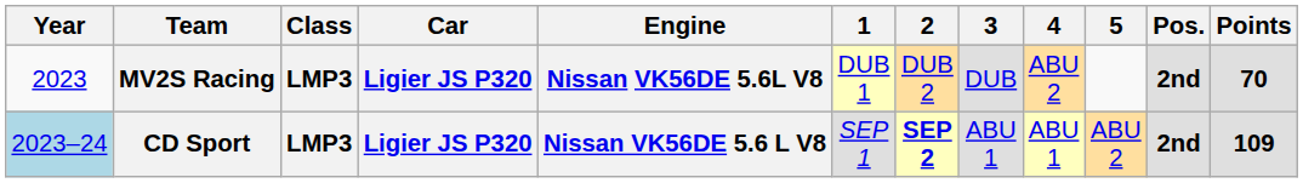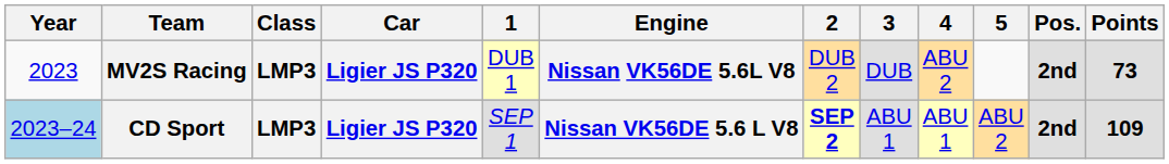 <table class="wikitable" style="text-align:center; font-size:90%">
 <tr>
 <th>Year</th>
 <th>Team</th>
 <th>Class</th>
 <th>Car</th>
+<th>1</th>
 <th>Engine</th>
-<th>1</th>
 <th>2</th>
 <th>3</th>
 <th>4</th>
 <th>5</th>
 <th>Pos.</th>
 <th>Points</th>
 </tr>
 <tr>
 <td><a href='#'>2023</a></td>
 <th>MV2S Racing</th>
 <th>LMP3</th>
 <th><a href='#'>Ligier JS P320</a></th>
+<td style="background:#FFFFBF;"><a href='#'>DUB<br>1</a><br></td>
 <th><a href='#'>Nissan</a> <a href='#'>VK56DE</a> 5.6L V8</th>
-<td style="background:#FFFFBF;"><a href='#'>DUB<br>1</a><br></td>
 <td style="background:#FFDF9F;"><a href='#'>DUB<br>2</a><br></td>
 <td style="background:#DFDFDF;"><a href='#'>DUB</a><br></td>
 <td style="background:#FFDF9F;"><a href='#'>ABU<br>2</a><br></td>
 <td></td>
 <th style="background:#DFDFDF;">2nd</th>
-<th style="background:#DFDFDF;">70</th>
+<th style="background:#DFDFDF;">73</th>
 </tr>
 <tr>
 <td style="background: lightblue;"><a href='#'>2023–24</a></td>
 <th>CD Sport</th>
 <th>LMP3</th>
 <th><a href='#'>Ligier JS P320</a></th>
+<td style="background:#DFDFDF;"><em><a href='#'>SEP<br>1</a></em><br></td>
 <th><a href='#'>Nissan VK56DE</a> 5.6 L V8</th>
-<td style="background:#DFDFDF;"><em><a href='#'>SEP<br>1</a></em><br></td>
 <td style="background:#FFFFBF;"><strong><a href='#'>SEP<br>2</a></strong><br></td>
 <td style="background:#DFDFDF;"><a href='#'>ABU<br>1</a><br></td>
 <td style="background:#FFFFBF;"><a href='#'>ABU<br>1</a><br></td>
 <td style="background:#FFDF9F;"><a href='#'>ABU<br>2</a><br></td>
 <th style="background:#DFDFDF;">2nd</th>
 <th style="background:#DFDFDF;">109</th>
 </tr>
 </table>
